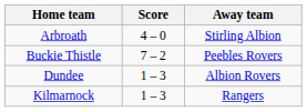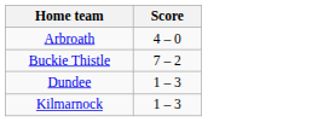 <table class="wikitable" style="text-align: center">
 <tr>
 <th width=140>Home team</th>
 <th width=70>Score</th>
-<th width=140>Away team</th>
 </tr>
 <tr>
 <td><a href='#'>Arbroath</a></td>
 <td>4 – 0</td>
-<td><a href='#'>Stirling Albion</a></td>
 </tr>
 <tr>
 <td><a href='#'>Buckie Thistle</a></td>
 <td>7 – 2</td>
-<td><a href='#'>Peebles Rovers</a></td>
 </tr>
 <tr>
 <td><a href='#'>Dundee</a></td>
 <td>1 – 3</td>
-<td><a href='#'>Albion Rovers</a></td>
 </tr>
 <tr>
 <td><a href='#'>Kilmarnock</a></td>
 <td>1 – 3</td>
-<td><a href='#'>Rangers</a></td>
 </tr>
 </table>
